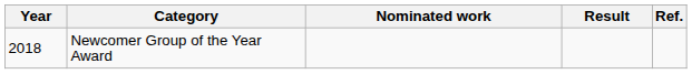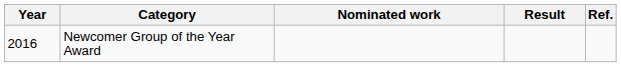 <table class="wikitable">
 <tr>
 <th width=60>Year</th>
 <th style="width:250px;">Category</th>
 <th style="width:270px;">Nominated work</th>
 <th width="90">Result</th>
 <th width="30">Ref.</th>
 </tr>
 <tr>
-<td>2018</td>
+<td>2016</td>
 <td>Newcomer Group of the Year Award</td>
 <td></td>
 <td></td>
 <td></td>
 </tr>
 </table>
